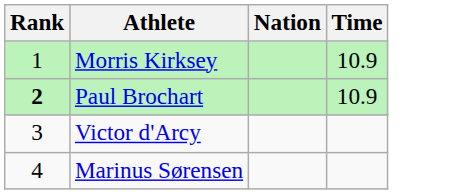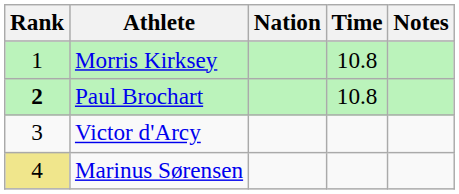 <table class="wikitable sortable" style="text-align:center">
 <tr>
 <th>Rank</th>
 <th>Athlete</th>
 <th>Nation</th>
 <th>Time</th>
+<th>Notes</th>
 </tr>
 <tr bgcolor=bbf3bb>
 <td>1</td>
 <td align=left data-sort-value="Kirksey, Morris"><a href='#'>Morris Kirksey</a></td>
 <td align=left></td>
-<td>10.9</td>
+<td>10.8</td>
+<td></td>
 </tr>
 <tr bgcolor=bbf3bb>
 <td><strong>2</strong></td>
 <td align=left data-sort-value="Brochart, Paul"><a href='#'>Paul Brochart</a></td>
 <td align=left></td>
-<td>10.9</td>
+<td>10.8</td>
+<td></td>
 </tr>
 <tr>
 <td>3</td>
 <td align=left data-sort-value="d'Arcy, Victor"><a href='#'>Victor d'Arcy</a></td>
 <td align=left></td>
 <td></td>
+<td></td>
 </tr>
 <tr>
-<td>4</td>
+<td style="background: khaki;">4</td>
 <td align=left data-sort-value="Sørensen, Marinus"><a href='#'>Marinus Sørensen</a></td>
 <td align=left></td>
 <td></td>
+<td></td>
 </tr>
 </table>
